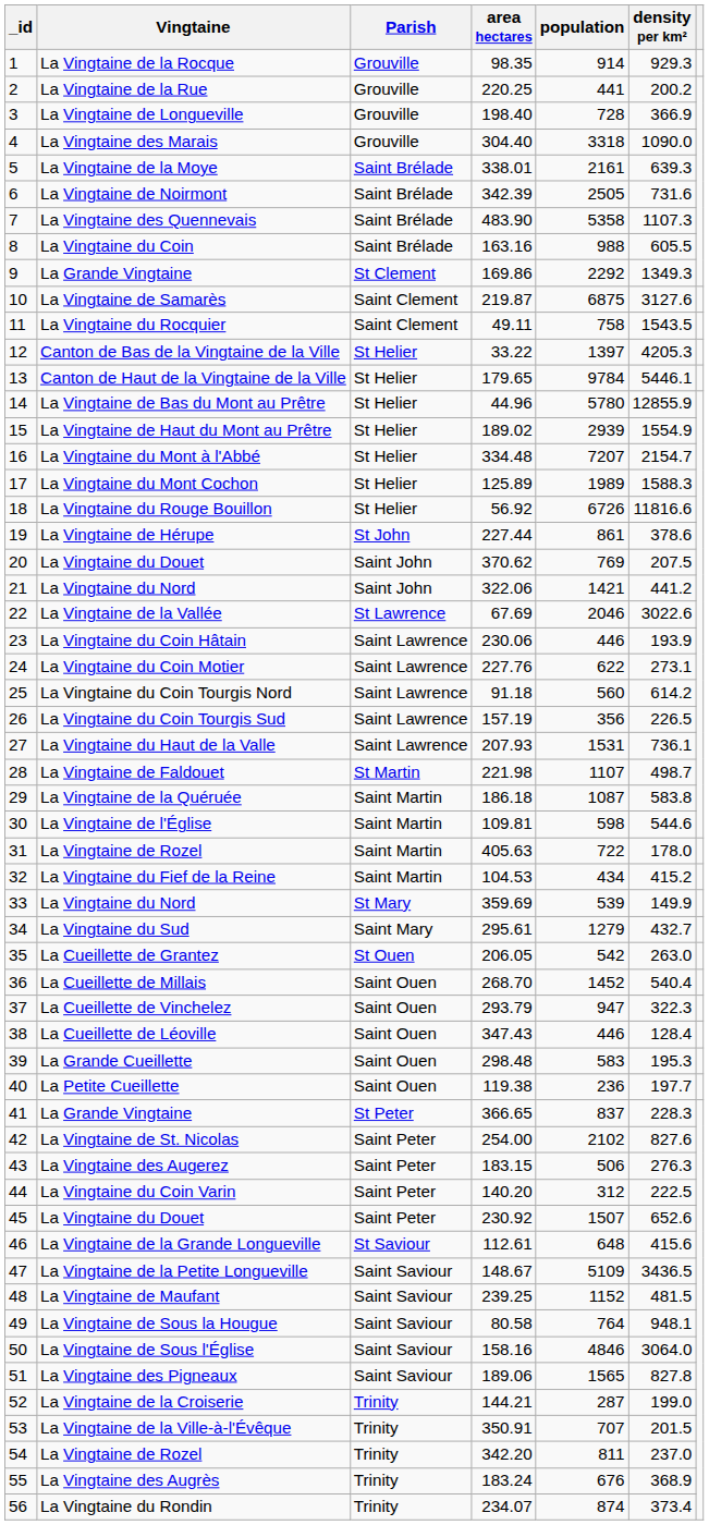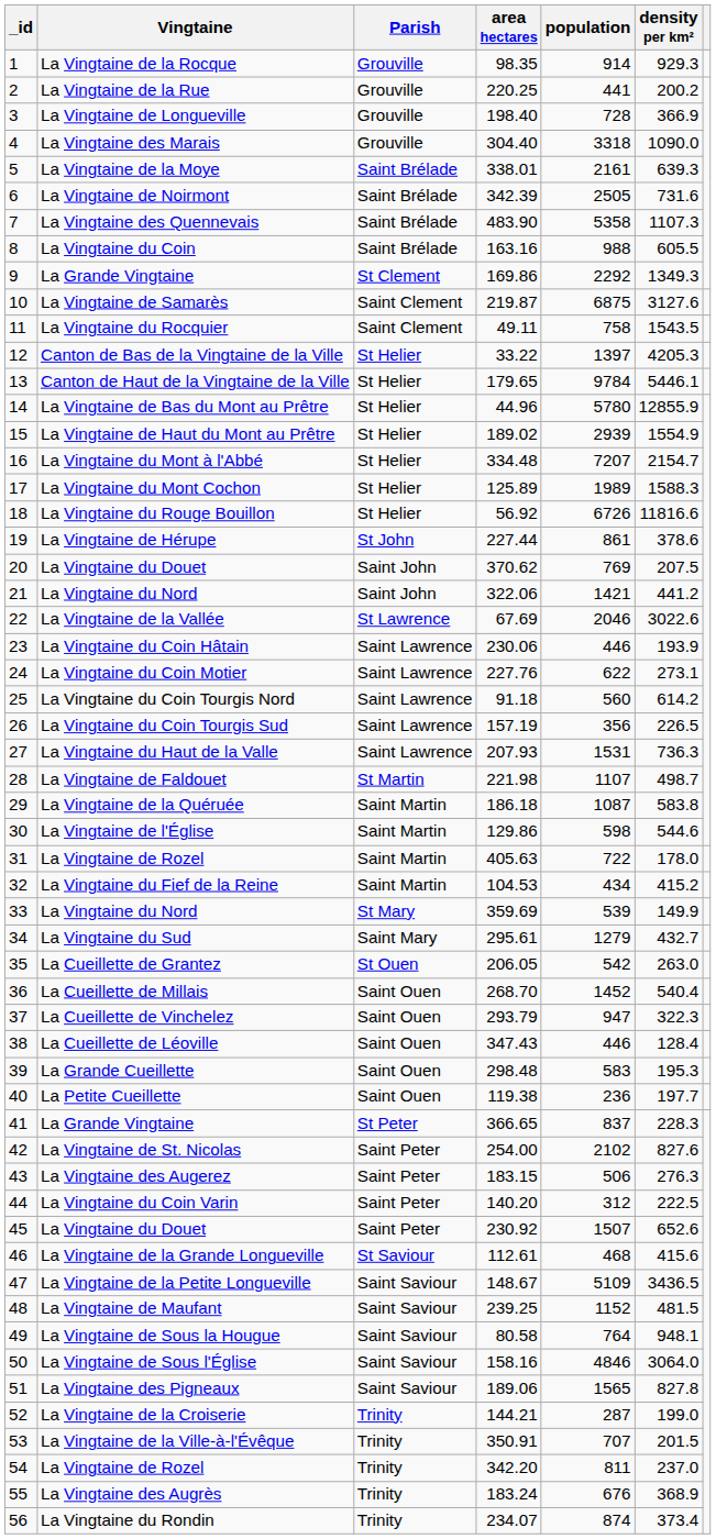 <table class="wikitable sortable">
 <tr>
 <th>_id</th>
 <th>Vingtaine</th>
 <th><a href='#'>Parish</a></th>
 <th>area<br><small><a href='#'>hectares</a></small></th>
 <th>population</th>
 <th>density<br><small>per km²</small></th>
 <th></th>
 </tr>
 <tr>
 <td>1</td>
 <td>La <a href='#'>Vingtaine de la Rocque</a></td>
 <td><a href='#'>Grouville</a></td>
 <td align="right">98.35</td>
 <td align="right">914</td>
 <td align="right">929.3</td>
 <td></td>
 </tr>
 <tr>
 <td>2</td>
 <td>La <a href='#'>Vingtaine de la Rue</a></td>
 <td>Grouville</td>
 <td align="right">220.25</td>
 <td align="right">441</td>
 <td align="right">200.2</td>
 </tr>
 <tr>
 <td>3</td>
 <td>La <a href='#'>Vingtaine de Longueville</a></td>
 <td>Grouville</td>
 <td align="right">198.40</td>
 <td align="right">728</td>
 <td align="right">366.9</td>
 </tr>
 <tr>
 <td>4</td>
 <td>La <a href='#'>Vingtaine des Marais</a></td>
 <td>Grouville</td>
 <td align="right">304.40</td>
 <td align="right">3318</td>
 <td align="right">1090.0</td>
 </tr>
 <tr>
 <td>5</td>
 <td>La <a href='#'>Vingtaine de la Moye</a></td>
 <td><a href='#'>Saint Brélade</a></td>
 <td align="right">338.01</td>
 <td align="right">2161</td>
 <td align="right">639.3</td>
 </tr>
 <tr>
 <td>6</td>
 <td>La <a href='#'>Vingtaine de Noirmont</a></td>
 <td>Saint Brélade</td>
 <td align="right">342.39</td>
 <td align="right">2505</td>
 <td align="right">731.6</td>
 </tr>
 <tr>
 <td>7</td>
 <td>La <a href='#'>Vingtaine des Quennevais</a></td>
 <td>Saint Brélade</td>
 <td align="right">483.90</td>
 <td align="right">5358</td>
 <td align="right">1107.3</td>
 </tr>
 <tr>
 <td>8</td>
 <td>La <a href='#'>Vingtaine du Coin</a></td>
 <td>Saint Brélade</td>
 <td align="right">163.16</td>
 <td align="right">988</td>
 <td align="right">605.5</td>
 </tr>
 <tr>
 <td>9</td>
 <td>La <a href='#'>Grande Vingtaine</a></td>
 <td><a href='#'>St Clement</a></td>
 <td align="right">169.86</td>
 <td align="right">2292</td>
 <td align="right">1349.3</td>
 </tr>
 <tr>
 <td>10</td>
 <td>La <a href='#'>Vingtaine de Samarès</a></td>
 <td>Saint Clement</td>
 <td align="right">219.87</td>
 <td align="right">6875</td>
 <td align="right">3127.6</td>
 <td></td>
 </tr>
 <tr>
 <td>11</td>
 <td>La <a href='#'>Vingtaine du Rocquier</a></td>
 <td>Saint Clement</td>
 <td align="right">49.11</td>
 <td align="right">758</td>
 <td align="right">1543.5</td>
 </tr>
 <tr>
 <td>12</td>
 <td><a href='#'>Canton de Bas de la Vingtaine de la Ville</a></td>
 <td><a href='#'>St Helier</a></td>
 <td align="right">33.22</td>
 <td align="right">1397</td>
 <td align="right">4205.3</td>
 <td></td>
 </tr>
 <tr>
 <td>13</td>
 <td><a href='#'>Canton de Haut de la Vingtaine de la Ville</a></td>
 <td>St Helier</td>
 <td align="right">179.65</td>
 <td align="right">9784</td>
 <td align="right">5446.1</td>
 <td></td>
 </tr>
 <tr>
 <td>14</td>
 <td>La <a href='#'>Vingtaine de Bas du Mont au Prêtre</a></td>
 <td>St Helier</td>
 <td align="right">44.96</td>
 <td align="right">5780</td>
 <td align="right">12855.9</td>
 </tr>
 <tr>
 <td>15</td>
 <td>La <a href='#'>Vingtaine de Haut du Mont au Prêtre</a></td>
 <td>St Helier</td>
 <td align="right">189.02</td>
 <td align="right">2939</td>
 <td align="right">1554.9</td>
 </tr>
 <tr>
 <td>16</td>
 <td>La <a href='#'>Vingtaine du Mont à l'Abbé</a></td>
 <td>St Helier</td>
 <td align="right">334.48</td>
 <td align="right">7207</td>
 <td align="right">2154.7</td>
 </tr>
 <tr>
 <td>17</td>
 <td>La <a href='#'>Vingtaine du Mont Cochon</a></td>
 <td>St Helier</td>
 <td align="right">125.89</td>
 <td align="right">1989</td>
 <td align="right">1588.3</td>
 </tr>
 <tr>
 <td>18</td>
 <td>La <a href='#'>Vingtaine du Rouge Bouillon</a></td>
 <td>St Helier</td>
 <td align="right">56.92</td>
 <td align="right">6726</td>
 <td align="right">11816.6</td>
 </tr>
 <tr>
 <td>19</td>
 <td>La <a href='#'>Vingtaine de Hérupe</a></td>
 <td><a href='#'>St John</a></td>
 <td align="right">227.44</td>
 <td align="right">861</td>
 <td align="right">378.6</td>
 </tr>
 <tr>
 <td>20</td>
 <td>La <a href='#'>Vingtaine du Douet</a></td>
 <td>Saint John</td>
 <td align="right">370.62</td>
 <td align="right">769</td>
 <td align="right">207.5</td>
 </tr>
 <tr>
 <td>21</td>
 <td>La <a href='#'>Vingtaine du Nord</a></td>
 <td>Saint John</td>
 <td align="right">322.06</td>
 <td align="right">1421</td>
 <td align="right">441.2</td>
 </tr>
 <tr>
 <td>22</td>
 <td>La <a href='#'>Vingtaine de la Vallée</a></td>
 <td><a href='#'>St Lawrence</a></td>
 <td align="right">67.69</td>
 <td align="right">2046</td>
 <td align="right">3022.6</td>
 </tr>
 <tr>
 <td>23</td>
 <td>La <a href='#'>Vingtaine du Coin Hâtain</a></td>
 <td>Saint Lawrence</td>
 <td align="right">230.06</td>
 <td align="right">446</td>
 <td align="right">193.9</td>
 </tr>
 <tr>
 <td>24</td>
 <td>La <a href='#'>Vingtaine du Coin Motier</a></td>
 <td>Saint Lawrence</td>
 <td align="right">227.76</td>
 <td align="right">622</td>
 <td align="right">273.1</td>
 </tr>
 <tr>
 <td>25</td>
 <td>La Vingtaine du Coin Tourgis Nord</td>
 <td>Saint Lawrence</td>
 <td align="right">91.18</td>
 <td align="right">560</td>
 <td align="right">614.2</td>
 </tr>
 <tr>
 <td>26</td>
 <td>La <a href='#'>Vingtaine du Coin Tourgis Sud</a></td>
 <td>Saint Lawrence</td>
 <td align="right">157.19</td>
 <td align="right">356</td>
 <td align="right">226.5</td>
 </tr>
 <tr>
 <td>27</td>
 <td>La <a href='#'>Vingtaine du Haut de la Valle</a></td>
 <td>Saint Lawrence</td>
 <td align="right">207.93</td>
 <td align="right">1531</td>
-<td align="right">736.1</td>
+<td align="right">736.3</td>
 </tr>
 <tr>
 <td>28</td>
 <td>La <a href='#'>Vingtaine de Faldouet</a></td>
 <td><a href='#'>St Martin</a></td>
 <td align="right">221.98</td>
 <td align="right">1107</td>
 <td align="right">498.7</td>
 </tr>
 <tr>
 <td>29</td>
 <td>La <a href='#'>Vingtaine de la Quéruée</a></td>
 <td>Saint Martin</td>
 <td align="right">186.18</td>
 <td align="right">1087</td>
 <td align="right">583.8</td>
 </tr>
 <tr>
 <td>30</td>
 <td>La <a href='#'>Vingtaine de l'Église</a></td>
 <td>Saint Martin</td>
-<td align="right">109.81</td>
+<td align="right">129.86</td>
 <td align="right">598</td>
 <td align="right">544.6</td>
 </tr>
 <tr>
 <td>31</td>
 <td>La <a href='#'>Vingtaine de Rozel</a></td>
 <td>Saint Martin</td>
 <td align="right">405.63</td>
 <td align="right">722</td>
 <td align="right">178.0</td>
 <td></td>
 </tr>
 <tr>
 <td>32</td>
 <td>La <a href='#'>Vingtaine du Fief de la Reine</a></td>
 <td>Saint Martin</td>
 <td align="right">104.53</td>
 <td align="right">434</td>
 <td align="right">415.2</td>
 </tr>
 <tr>
 <td>33</td>
 <td>La <a href='#'>Vingtaine du Nord</a></td>
 <td><a href='#'>St Mary</a></td>
 <td align="right">359.69</td>
 <td align="right">539</td>
 <td align="right">149.9</td>
 <td></td>
 </tr>
 <tr>
 <td>34</td>
 <td>La <a href='#'>Vingtaine du Sud</a></td>
 <td>Saint Mary</td>
 <td align="right">295.61</td>
 <td align="right">1279</td>
 <td align="right">432.7</td>
 </tr>
 <tr>
 <td>35</td>
 <td>La <a href='#'>Cueillette de Grantez</a></td>
 <td><a href='#'>St Ouen</a></td>
 <td align="right">206.05</td>
 <td align="right">542</td>
 <td align="right">263.0</td>
 <td></td>
 </tr>
 <tr>
 <td>36</td>
 <td>La <a href='#'>Cueillette de Millais</a></td>
 <td>Saint Ouen</td>
 <td align="right">268.70</td>
 <td align="right">1452</td>
 <td align="right">540.4</td>
 <td></td>
 </tr>
 <tr>
 <td>37</td>
 <td>La <a href='#'>Cueillette de Vinchelez</a></td>
 <td>Saint Ouen</td>
 <td align="right">293.79</td>
 <td align="right">947</td>
 <td align="right">322.3</td>
 <td></td>
 </tr>
 <tr>
 <td>38</td>
 <td>La <a href='#'>Cueillette de Léoville</a></td>
 <td>Saint Ouen</td>
 <td align="right">347.43</td>
 <td align="right">446</td>
 <td align="right">128.4</td>
 <td></td>
 </tr>
 <tr>
 <td>39</td>
 <td>La <a href='#'>Grande Cueillette</a></td>
 <td>Saint Ouen</td>
 <td align="right">298.48</td>
 <td align="right">583</td>
 <td align="right">195.3</td>
 <td></td>
 </tr>
 <tr>
 <td>40</td>
 <td>La <a href='#'>Petite Cueillette</a></td>
 <td>Saint Ouen</td>
 <td align="right">119.38</td>
 <td align="right">236</td>
 <td align="right">197.7</td>
 <td></td>
 </tr>
 <tr>
 <td>41</td>
 <td>La <a href='#'>Grande Vingtaine</a></td>
 <td><a href='#'>St Peter</a></td>
 <td align="right">366.65</td>
 <td align="right">837</td>
 <td align="right">228.3</td>
 </tr>
 <tr>
 <td>42</td>
 <td>La <a href='#'>Vingtaine de St. Nicolas</a></td>
 <td>Saint Peter</td>
 <td align="right">254.00</td>
 <td align="right">2102</td>
 <td align="right">827.6</td>
 </tr>
 <tr>
 <td>43</td>
 <td>La <a href='#'>Vingtaine des Augerez</a></td>
 <td>Saint Peter</td>
 <td align="right">183.15</td>
 <td align="right">506</td>
 <td align="right">276.3</td>
 </tr>
 <tr>
 <td>44</td>
 <td>La <a href='#'>Vingtaine du Coin Varin</a></td>
 <td>Saint Peter</td>
 <td align="right">140.20</td>
 <td align="right">312</td>
 <td align="right">222.5</td>
 </tr>
 <tr>
 <td>45</td>
 <td>La <a href='#'>Vingtaine du Douet</a></td>
 <td>Saint Peter</td>
 <td align="right">230.92</td>
 <td align="right">1507</td>
 <td align="right">652.6</td>
 </tr>
 <tr>
 <td>46</td>
 <td>La <a href='#'>Vingtaine de la Grande Longueville</a></td>
 <td><a href='#'>St Saviour</a></td>
 <td align="right">112.61</td>
-<td align="right">648</td>
+<td align="right">468</td>
 <td align="right">415.6</td>
 </tr>
 <tr>
 <td>47</td>
 <td>La <a href='#'>Vingtaine de la Petite Longueville</a></td>
 <td>Saint Saviour</td>
 <td align="right">148.67</td>
 <td align="right">5109</td>
 <td align="right">3436.5</td>
 </tr>
 <tr>
 <td>48</td>
 <td>La <a href='#'>Vingtaine de Maufant</a></td>
 <td>Saint Saviour</td>
 <td align="right">239.25</td>
 <td align="right">1152</td>
 <td align="right">481.5</td>
 </tr>
 <tr>
 <td>49</td>
 <td>La <a href='#'>Vingtaine de Sous la Hougue</a></td>
 <td>Saint Saviour</td>
 <td align="right">80.58</td>
 <td align="right">764</td>
 <td align="right">948.1</td>
 </tr>
 <tr>
 <td>50</td>
 <td>La <a href='#'>Vingtaine de Sous l'Église</a></td>
 <td>Saint Saviour</td>
 <td align="right">158.16</td>
 <td align="right">4846</td>
 <td align="right">3064.0</td>
 </tr>
 <tr>
 <td>51</td>
 <td>La <a href='#'>Vingtaine des Pigneaux</a></td>
 <td>Saint Saviour</td>
 <td align="right">189.06</td>
 <td align="right">1565</td>
 <td align="right">827.8</td>
 </tr>
 <tr>
 <td>52</td>
 <td>La <a href='#'>Vingtaine de la Croiserie</a></td>
 <td><a href='#'>Trinity</a></td>
 <td align="right">144.21</td>
 <td align="right">287</td>
 <td align="right">199.0</td>
 </tr>
 <tr>
 <td>53</td>
 <td>La <a href='#'>Vingtaine de la Ville-à-l'Évêque</a></td>
 <td>Trinity</td>
 <td align="right">350.91</td>
 <td align="right">707</td>
 <td align="right">201.5</td>
 </tr>
 <tr>
 <td>54</td>
 <td>La <a href='#'>Vingtaine de Rozel</a></td>
 <td>Trinity</td>
 <td align="right">342.20</td>
 <td align="right">811</td>
 <td align="right">237.0</td>
 </tr>
 <tr>
 <td>55</td>
 <td>La <a href='#'>Vingtaine des Augrès</a></td>
 <td>Trinity</td>
 <td align="right">183.24</td>
 <td align="right">676</td>
 <td align="right">368.9</td>
 </tr>
 <tr>
 <td>56</td>
 <td>La Vingtaine du Rondin</td>
 <td>Trinity</td>
 <td align="right">234.07</td>
 <td align="right">874</td>
 <td align="right">373.4</td>
 </tr>
 </table>
